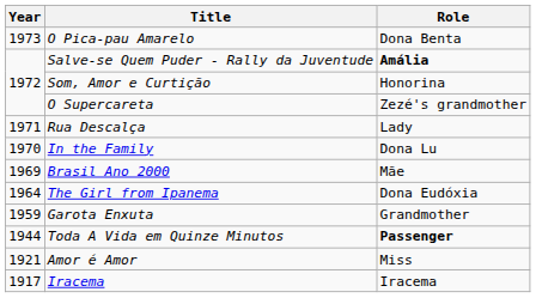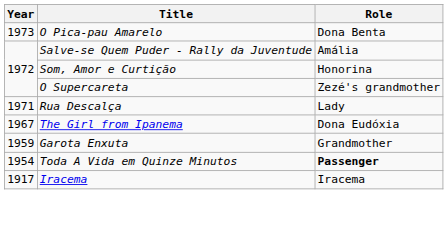 <table class="wikitable">
 <tr>
 <th>Year</th>
 <th>Title</th>
 <th>Role</th>
 </tr>
 <tr>
 <td>1973</td>
 <td><em>O Pica-pau Amarelo</em></td>
 <td>Dona Benta</td>
 </tr>
 <tr>
 <td rowspan="3">1972</td>
 <td><em>Salve-se Quem Puder - Rally da Juventude</em></td>
-<td><strong>Amália</strong></td>
+<td>Amália</td>
 </tr>
 <tr>
 <td><em>Som, Amor e Curtição</em></td>
 <td>Honorina</td>
 </tr>
 <tr>
 <td><em>O Supercareta</em></td>
 <td>Zezé's grandmother</td>
 </tr>
 <tr>
 <td>1971</td>
 <td><em>Rua Descalça</em></td>
 <td>Lady </td>
 </tr>
 <tr>
-<td>1970</td>
-<td><em><a href='#'>In the Family</a></em></td>
-<td>Dona Lu</td>
-</tr>
-<tr>
-<td>1969</td>
-<td><em><a href='#'>Brasil Ano 2000</a></em></td>
-<td>Mãe</td>
-</tr>
-<tr>
-<td>1964</td>
+<td>1967</td>
 <td><em><a href='#'>The Girl from Ipanema</a></em></td>
 <td>Dona Eudóxia </td>
 </tr>
 <tr>
 <td>1959</td>
 <td><em>Garota Enxuta</em></td>
 <td>Grandmother</td>
 </tr>
 <tr>
-<td>1944</td>
+<td>1954</td>
 <td><em>Toda A Vida em Quinze Minutos</em></td>
 <td><strong>Passenger</strong></td>
-</tr>
-<tr>
-<td>1921</td>
-<td><em>Amor é Amor</em></td>
-<td>Miss</td>
 </tr>
 <tr>
 <td>1917</td>
 <td><em><a href='#'>Iracema</a></em></td>
 <td>Iracema</td>
 </tr>
 </table>
